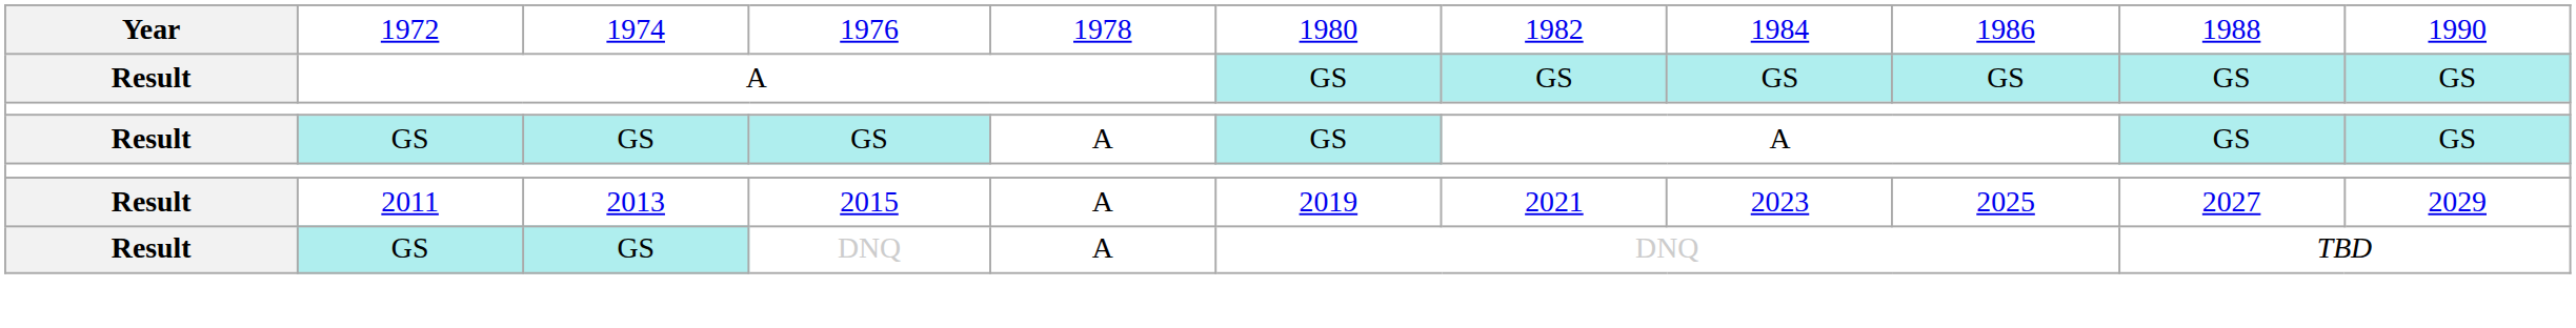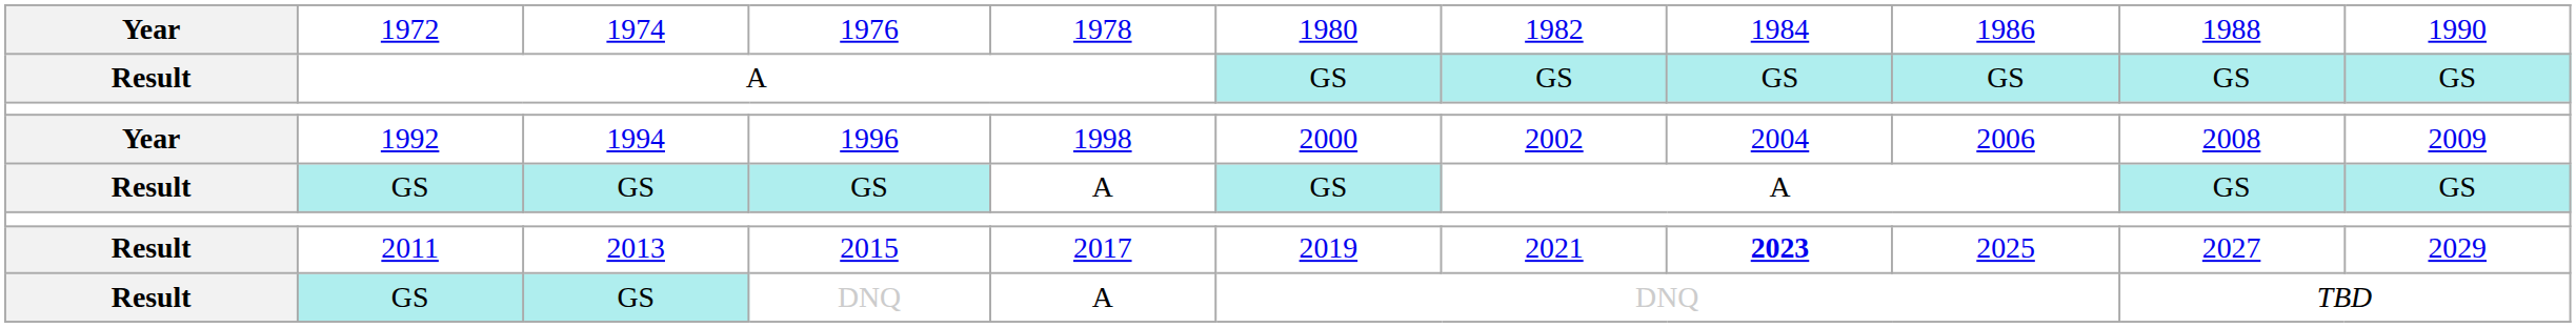 <table class="wikitable" style="text-align:center; font-size:90%; background:white;" width="100%">
 <tr>
 <th>Year</th>
 <td><a href='#'>1972</a></td>
 <td><a href='#'>1974</a></td>
 <td><a href='#'>1976</a></td>
 <td><a href='#'>1978</a></td>
 <td><a href='#'>1980</a></td>
 <td><a href='#'>1982</a></td>
 <td><a href='#'>1984</a></td>
 <td><a href='#'>1986</a></td>
 <td><a href='#'>1988</a></td>
 <td><a href='#'>1990</a></td>
 </tr>
 <tr>
 <th>Result</th>
 <td colspan="4">A</td>
 <td bgcolor="afeeee">GS</td>
 <td bgcolor="afeeee">GS</td>
 <td bgcolor="afeeee">GS</td>
 <td bgcolor="afeeee">GS</td>
 <td bgcolor="afeeee">GS</td>
 <td bgcolor="afeeee">GS</td>
 </tr>
 <tr>
 <td colspan="11"></td>
 </tr>
 <tr>
+<th>Year</th>
+<td><a href='#'>1992</a></td>
+<td><a href='#'>1994</a></td>
+<td><a href='#'>1996</a></td>
+<td><a href='#'>1998</a></td>
+<td><a href='#'>2000</a></td>
+<td><a href='#'>2002</a></td>
+<td><a href='#'>2004</a></td>
+<td><a href='#'>2006</a></td>
+<td><a href='#'>2008</a></td>
+<td><a href='#'>2009</a></td>
+</tr>
+<tr>
 <th>Result</th>
 <td bgcolor="afeeee">GS</td>
 <td bgcolor="afeeee">GS</td>
 <td bgcolor="afeeee">GS</td>
 <td>A</td>
 <td bgcolor="afeeee">GS</td>
 <td colspan="3">A</td>
 <td bgcolor="afeeee">GS</td>
 <td bgcolor="afeeee">GS</td>
 </tr>
 <tr>
 <td colspan="11"></td>
 </tr>
 <tr>
 <th>Result</th>
 <td><a href='#'>2011</a></td>
 <td><a href='#'>2013</a></td>
 <td><a href='#'>2015</a></td>
-<td>A</td>
+<td><a href='#'>2017</a></td>
 <td><a href='#'>2019</a></td>
 <td><a href='#'>2021</a></td>
-<td><a href='#'>2023</a></td>
+<td><strong><a href='#'>2023</a></strong></td>
 <td><a href='#'>2025</a></td>
 <td><a href='#'>2027</a></td>
 <td><a href='#'>2029</a></td>
 </tr>
 <tr>
 <th>Result</th>
 <td bgcolor="afeeee">GS</td>
 <td bgcolor="afeeee">GS</td>
 <td style="color:#ccc">DNQ</td>
 <td>A</td>
 <td colspan="4" style="color:#ccc">DNQ</td>
 <td colspan="2"><em>TBD</em></td>
 </tr>
 </table>
